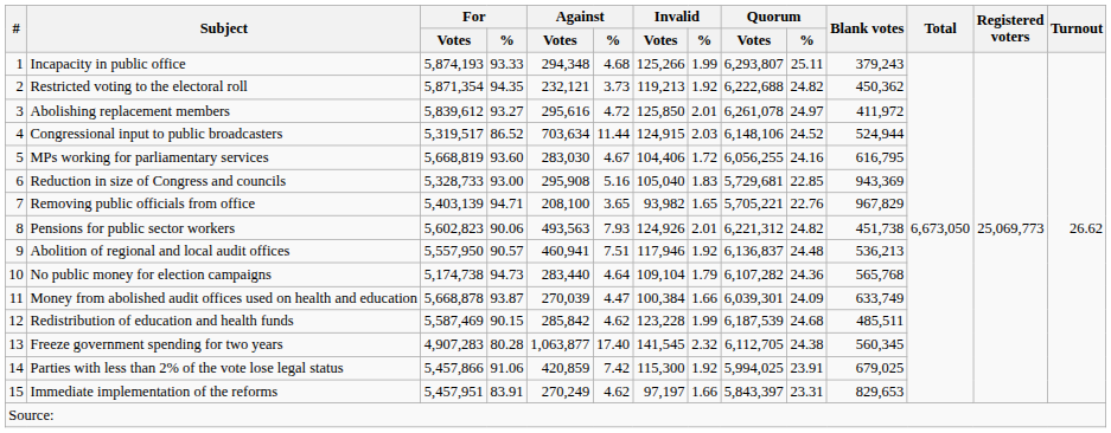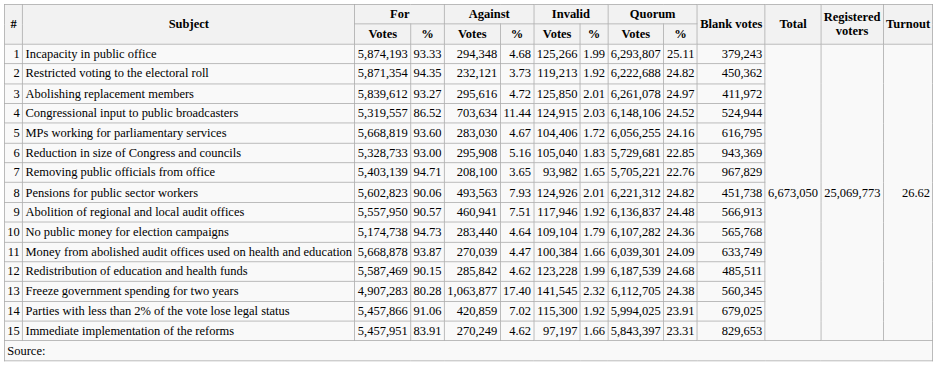 <table class=wikitable style=text-align:right>
 <tr>
 <th rowspan=2>#</th>
 <th rowspan=2>Subject</th>
 <th colspan=2>For</th>
 <th colspan=2>Against</th>
 <th colspan=2>Invalid</th>
 <th colspan=2>Quorum</th>
 <th rowspan=2>Blank votes</th>
 <th rowspan=2>Total</th>
 <th rowspan=2>Registered<br>voters</th>
 <th rowspan=2>Turnout</th>
 </tr>
 <tr>
 <th>Votes</th>
 <th>%</th>
 <th>Votes</th>
 <th>%</th>
 <th>Votes</th>
 <th>%</th>
 <th>Votes</th>
 <th>%</th>
 </tr>
 <tr>
 <td>1</td>
 <td align=left>Incapacity in public office</td>
 <td>5,874,193</td>
 <td>93.33</td>
 <td>294,348</td>
 <td>4.68</td>
 <td>125,266</td>
 <td>1.99</td>
 <td>6,293,807</td>
 <td>25.11</td>
 <td>379,243</td>
 <td rowspan=15>6,673,050</td>
 <td rowspan=15>25,069,773</td>
 <td rowspan=15>26.62</td>
 </tr>
 <tr>
 <td>2</td>
 <td align=left>Restricted voting to the electoral roll</td>
 <td>5,871,354</td>
 <td>94.35</td>
 <td>232,121</td>
 <td>3.73</td>
 <td>119,213</td>
 <td>1.92</td>
 <td>6,222,688</td>
 <td>24.82</td>
 <td>450,362</td>
 </tr>
 <tr>
 <td>3</td>
 <td align=left>Abolishing replacement members</td>
 <td>5,839,612</td>
 <td>93.27</td>
 <td>295,616</td>
 <td>4.72</td>
 <td>125,850</td>
 <td>2.01</td>
 <td>6,261,078</td>
 <td>24.97</td>
 <td>411,972</td>
 </tr>
 <tr>
 <td>4</td>
 <td align=left>Congressional input to public broadcasters</td>
-<td>5,319,517</td>
+<td>5,319,557</td>
 <td>86.52</td>
 <td>703,634</td>
 <td>11.44</td>
 <td>124,915</td>
 <td>2.03</td>
 <td>6,148,106</td>
 <td>24.52</td>
 <td>524,944</td>
 </tr>
 <tr>
 <td>5</td>
 <td align=left>MPs working for parliamentary services</td>
 <td>5,668,819</td>
 <td>93.60</td>
 <td>283,030</td>
 <td>4.67</td>
 <td>104,406</td>
 <td>1.72</td>
 <td>6,056,255</td>
 <td>24.16</td>
 <td>616,795</td>
 </tr>
 <tr>
 <td>6</td>
 <td align=left>Reduction in size of Congress and councils</td>
 <td>5,328,733</td>
 <td>93.00</td>
 <td>295,908</td>
 <td>5.16</td>
 <td>105,040</td>
 <td>1.83</td>
 <td>5,729,681</td>
 <td>22.85</td>
 <td>943,369</td>
 </tr>
 <tr>
 <td>7</td>
 <td align=left>Removing public officials from office</td>
 <td>5,403,139</td>
 <td>94.71</td>
 <td>208,100</td>
 <td>3.65</td>
 <td>93,982</td>
 <td>1.65</td>
 <td>5,705,221</td>
 <td>22.76</td>
 <td>967,829</td>
 </tr>
 <tr>
 <td>8</td>
 <td align=left>Pensions for public sector workers</td>
 <td>5,602,823</td>
 <td>90.06</td>
 <td>493,563</td>
 <td>7.93</td>
 <td>124,926</td>
 <td>2.01</td>
 <td>6,221,312</td>
 <td>24.82</td>
 <td>451,738</td>
 </tr>
 <tr>
 <td>9</td>
 <td align=left>Abolition of regional and local audit offices</td>
 <td>5,557,950</td>
 <td>90.57</td>
 <td>460,941</td>
 <td>7.51</td>
 <td>117,946</td>
 <td>1.92</td>
 <td>6,136,837</td>
 <td>24.48</td>
-<td>536,213</td>
+<td>566,913</td>
 </tr>
 <tr>
 <td>10</td>
 <td align=left>No public money for election campaigns</td>
 <td>5,174,738</td>
 <td>94.73</td>
 <td>283,440</td>
 <td>4.64</td>
 <td>109,104</td>
 <td>1.79</td>
 <td>6,107,282</td>
 <td>24.36</td>
 <td>565,768</td>
 </tr>
 <tr>
 <td>11</td>
 <td align=left>Money from abolished audit offices used on health and education</td>
 <td>5,668,878</td>
 <td>93.87</td>
 <td>270,039</td>
 <td>4.47</td>
 <td>100,384</td>
 <td>1.66</td>
 <td>6,039,301</td>
 <td>24.09</td>
 <td>633,749</td>
 </tr>
 <tr>
 <td>12</td>
 <td align=left>Redistribution of education and health funds</td>
 <td>5,587,469</td>
 <td>90.15</td>
 <td>285,842</td>
 <td>4.62</td>
 <td>123,228</td>
 <td>1.99</td>
 <td>6,187,539</td>
 <td>24.68</td>
 <td>485,511</td>
 </tr>
 <tr>
 <td>13</td>
 <td align=left>Freeze government spending for two years</td>
 <td>4,907,283</td>
 <td>80.28</td>
 <td>1,063,877</td>
 <td>17.40</td>
 <td>141,545</td>
 <td>2.32</td>
 <td>6,112,705</td>
 <td>24.38</td>
 <td>560,345</td>
 </tr>
 <tr>
 <td>14</td>
 <td align=left>Parties with less than 2% of the vote lose legal status</td>
 <td>5,457,866</td>
 <td>91.06</td>
 <td>420,859</td>
-<td>7.42</td>
+<td>7.02</td>
 <td>115,300</td>
 <td>1.92</td>
 <td>5,994,025</td>
 <td>23.91</td>
 <td>679,025</td>
 </tr>
 <tr>
 <td>15</td>
 <td align=left>Immediate implementation of the reforms</td>
 <td>5,457,951</td>
 <td>83.91</td>
 <td>270,249</td>
 <td>4.62</td>
 <td>97,197</td>
 <td>1.66</td>
 <td>5,843,397</td>
 <td>23.31</td>
 <td>829,653</td>
 </tr>
 <tr>
 <td align=left colspan=14>Source: </td>
 </tr>
 </table>
